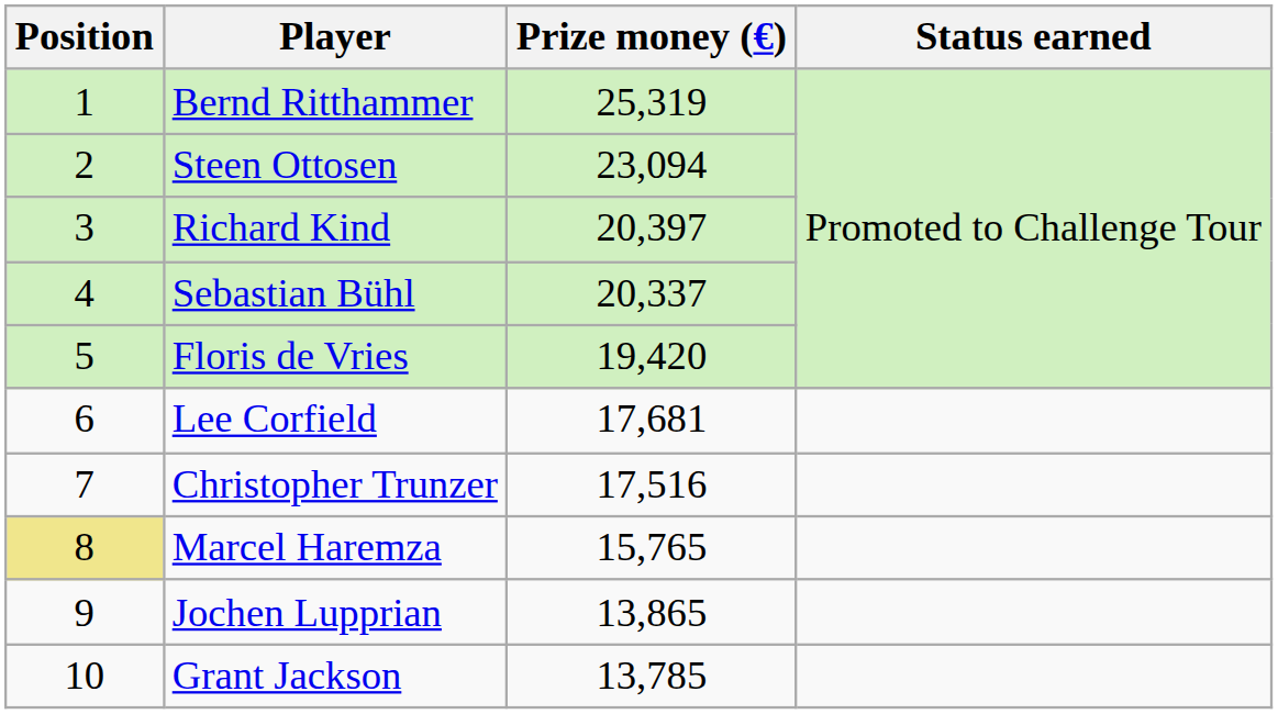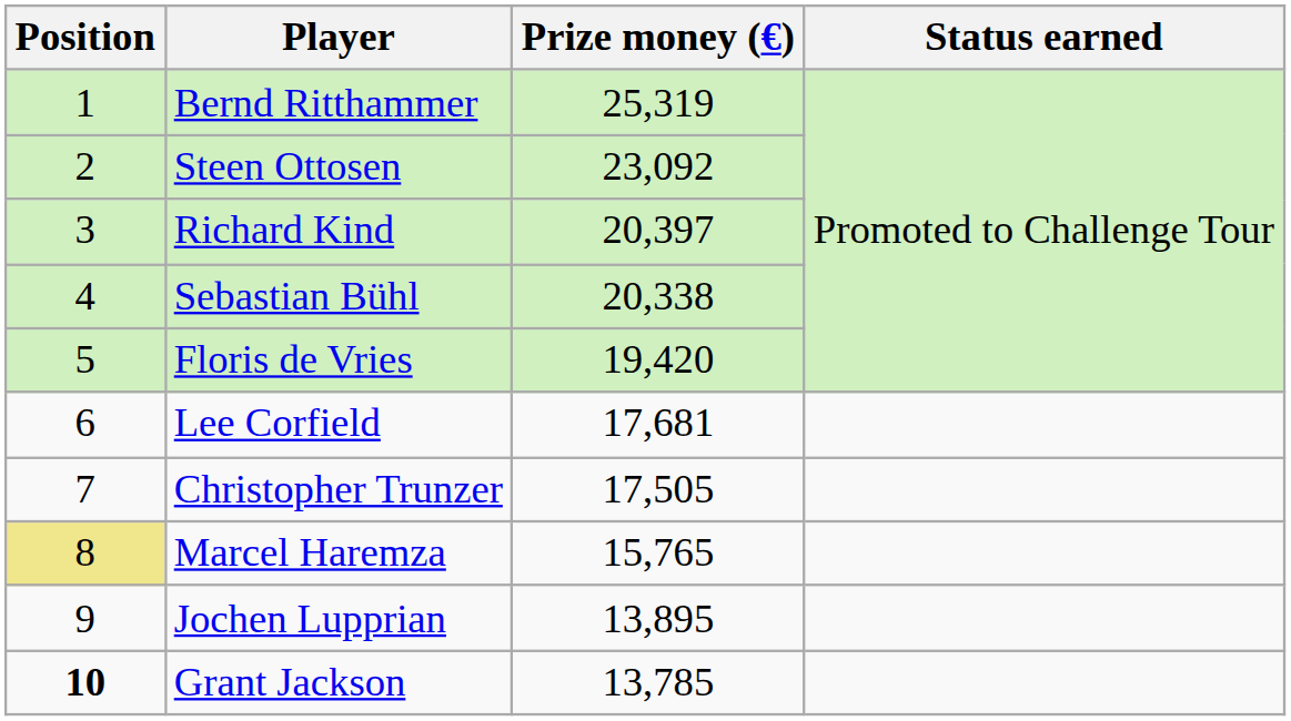 <table class=wikitable>
 <tr>
 <th>Position</th>
 <th>Player</th>
 <th>Prize money (<a href='#'>€</a>)</th>
 <th>Status earned</th>
 </tr>
 <tr style="background:#D0F0C0;">
 <td align=center>1</td>
 <td> <a href='#'>Bernd Ritthammer</a></td>
 <td align=center>25,319</td>
 <td rowspan=5>Promoted to Challenge Tour</td>
 </tr>
 <tr style="background:#D0F0C0;">
 <td align=center>2</td>
 <td> <a href='#'>Steen Ottosen</a></td>
-<td align=center>23,094</td>
+<td align=center>23,092</td>
 </tr>
 <tr style="background:#D0F0C0;">
 <td align=center>3</td>
 <td> <a href='#'>Richard Kind</a></td>
 <td align=center>20,397</td>
 </tr>
 <tr style="background:#D0F0C0;">
 <td align=center>4</td>
 <td> <a href='#'>Sebastian Bühl</a></td>
-<td align=center>20,337</td>
+<td align=center>20,338</td>
 </tr>
 <tr style="background:#D0F0C0;">
 <td align=center>5</td>
 <td> <a href='#'>Floris de Vries</a></td>
 <td align=center>19,420</td>
 </tr>
 <tr>
 <td align=center>6</td>
 <td> <a href='#'>Lee Corfield</a></td>
 <td align=center>17,681</td>
 <td></td>
 </tr>
 <tr>
 <td align=center>7</td>
 <td> <a href='#'>Christopher Trunzer</a></td>
-<td align=center>17,516</td>
+<td align=center>17,505</td>
 <td></td>
 </tr>
 <tr>
 <td align=center style="background: khaki;">8</td>
 <td> <a href='#'>Marcel Haremza</a></td>
 <td align=center>15,765</td>
 <td></td>
 </tr>
 <tr>
 <td align=center>9</td>
 <td> <a href='#'>Jochen Lupprian</a></td>
-<td align=center>13,865</td>
+<td align=center>13,895</td>
 <td></td>
 </tr>
 <tr>
-<td align=center>10</td>
+<td align=center><strong>10</strong></td>
 <td> <a href='#'>Grant Jackson</a></td>
 <td align=center>13,785</td>
 <td></td>
 </tr>
 </table>
